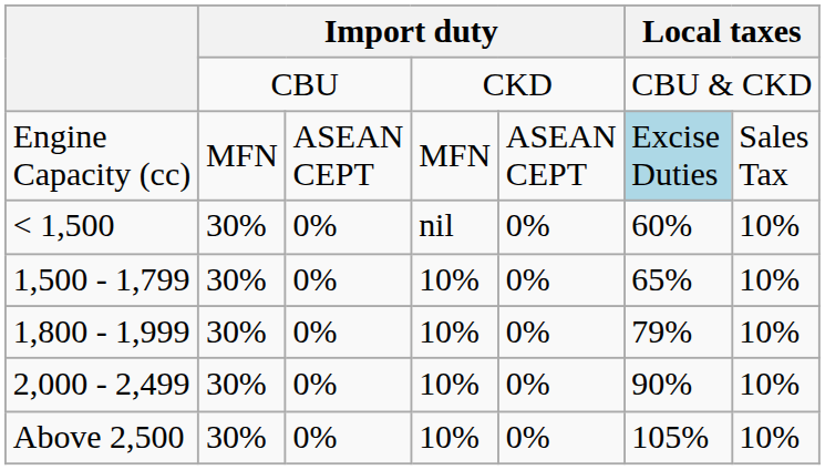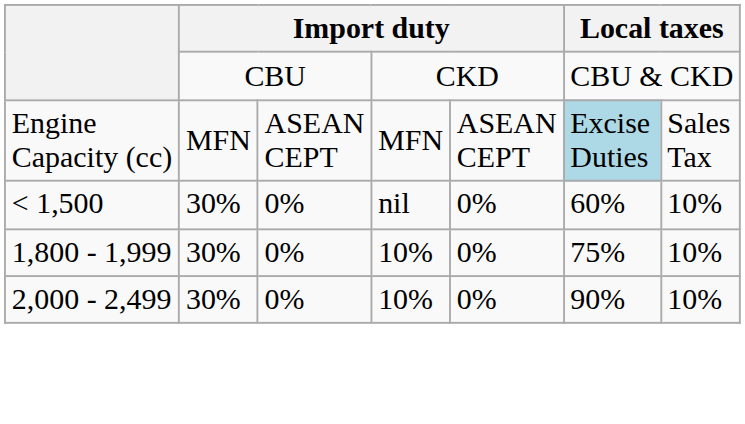 <table class="wikitable">
 <tr>
 <th rowspan="2"></th>
 <th align="center" colspan="4">Import duty</th>
 <th align="center"  colspan="2">Local taxes</th>
 </tr>
 <tr>
 <td align="center"  colspan="2">CBU</td>
 <td align="center"  colspan="2">CKD</td>
 <td align="center"  colspan="2">CBU & CKD</td>
 </tr>
 <tr>
 <td>Engine <br> Capacity (cc)</td>
 <td>MFN</td>
 <td>ASEAN <br> CEPT</td>
 <td>MFN</td>
 <td>ASEAN <br> CEPT</td>
 <td style="background: lightblue;">Excise <br> Duties</td>
 <td>Sales <br> Tax</td>
 </tr>
 <tr>
 <td>< 1,500</td>
 <td>30%</td>
 <td>0%</td>
 <td>nil</td>
 <td>0%</td>
 <td>60%</td>
 <td>10%</td>
 </tr>
 <tr>
-<td>1,500 - 1,799</td>
-<td>30%</td>
-<td>0%</td>
-<td>10%</td>
-<td>0%</td>
-<td>65%</td>
-<td>10%</td>
-</tr>
-<tr>
 <td>1,800 - 1,999</td>
 <td>30%</td>
 <td>0%</td>
 <td>10%</td>
 <td>0%</td>
-<td>79%</td>
+<td>75%</td>
 <td>10%</td>
 </tr>
 <tr>
 <td>2,000 - 2,499</td>
 <td>30%</td>
 <td>0%</td>
 <td>10%</td>
 <td>0%</td>
 <td>90%</td>
 <td>10%</td>
 </tr>
-<tr>
-<td>Above 2,500</td>
-<td>30%</td>
-<td>0%</td>
-<td>10%</td>
-<td>0%</td>
-<td>105%</td>
-<td>10%</td>
-</tr>
 </table>
